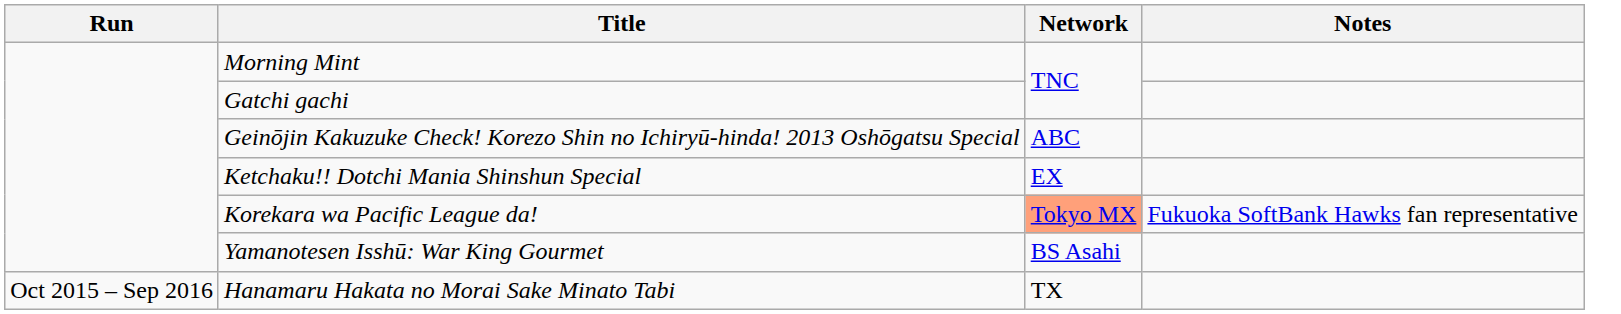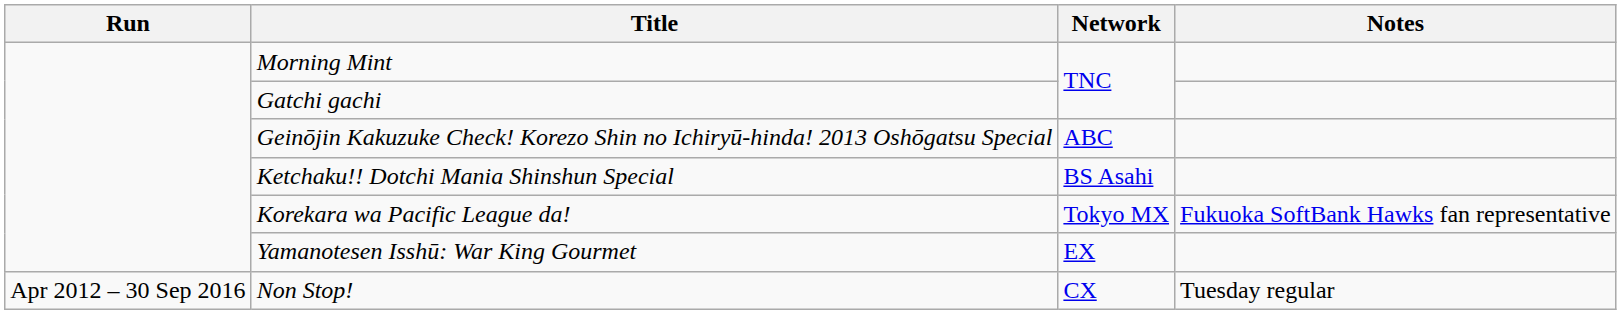 <table class="wikitable">
 <tr>
 <th>Run</th>
 <th>Title</th>
 <th>Network</th>
 <th>Notes</th>
 </tr>
 <tr>
 <td rowspan="6"></td>
 <td><em>Morning Mint</em></td>
 <td rowspan="2"><a href='#'>TNC</a></td>
 <td></td>
 </tr>
 <tr>
 <td><em>Gatchi gachi</em></td>
 <td></td>
 </tr>
 <tr>
 <td><em>Geinōjin Kakuzuke Check! Korezo Shin no Ichiryū-hinda! 2013 Oshōgatsu Special</em></td>
 <td><a href='#'>ABC</a></td>
 <td></td>
 </tr>
 <tr>
 <td><em>Ketchaku!! Dotchi Mania Shinshun Special</em></td>
+<td><a href='#'>BS Asahi</a></td>
+<td></td>
+</tr>
+<tr>
+<td><em>Korekara wa Pacific League da!</em></td>
+<td><a href='#'>Tokyo MX</a></td>
+<td><a href='#'>Fukuoka SoftBank Hawks</a> fan representative</td>
+</tr>
+<tr>
+<td><em>Yamanotesen Isshū: War King Gourmet</em></td>
 <td><a href='#'>EX</a></td>
 <td></td>
 </tr>
 <tr>
-<td><em>Korekara wa Pacific League da!</em></td>
-<td style="background: lightsalmon;"><a href='#'>Tokyo MX</a></td>
-<td><a href='#'>Fukuoka SoftBank Hawks</a> fan representative</td>
-</tr>
-<tr>
-<td><em>Yamanotesen Isshū: War King Gourmet</em></td>
-<td><a href='#'>BS Asahi</a></td>
-<td></td>
-</tr>
-<tr>
-<td>Oct 2015 – Sep 2016</td>
-<td><em>Hanamaru Hakata no Morai Sake Minato Tabi</em></td>
-<td>TX</td>
-<td></td>
+<td>Apr 2012 – 30 Sep 2016</td>
+<td><em>Non Stop!</em></td>
+<td><a href='#'>CX</a></td>
+<td>Tuesday regular</td>
 </tr>
 </table>
